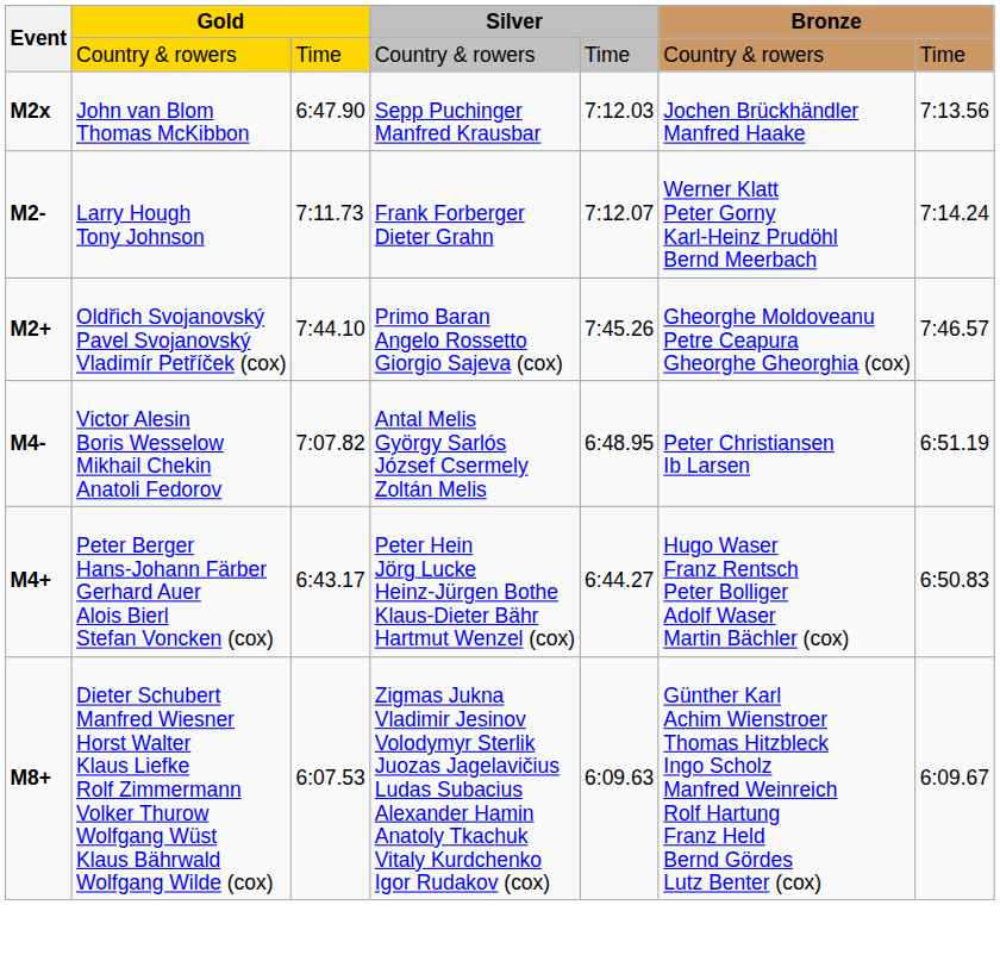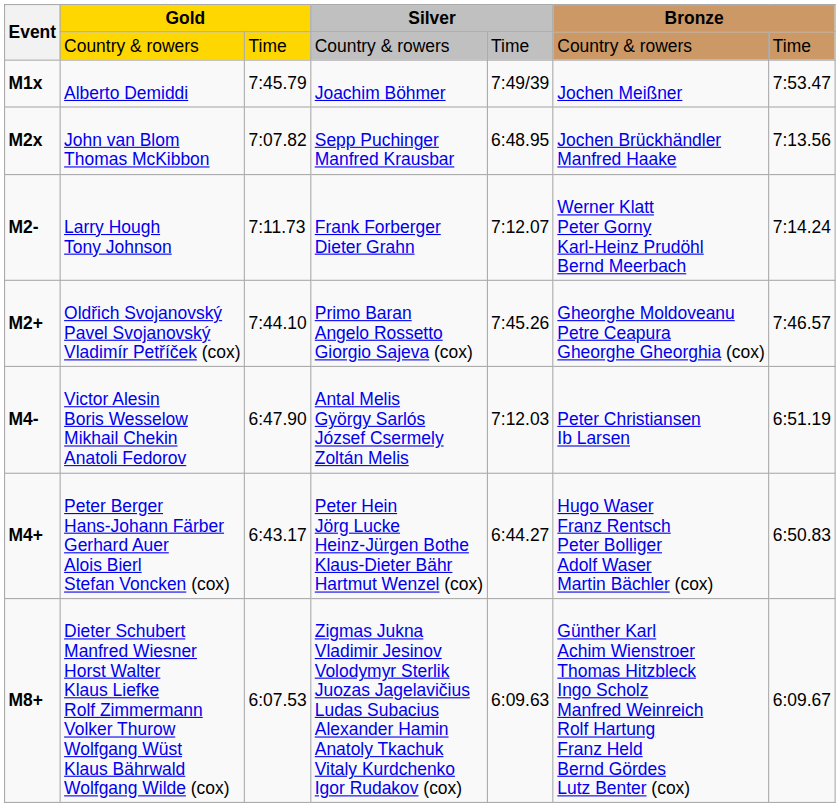 <table class="wikitable">
 <tr>
 <th rowspan="2">Event</th>
 <th colspan="2" style="background:gold;">Gold</th>
 <th colspan="2" style="background:silver;">Silver</th>
 <th colspan="2" style="background:#c96;">Bronze</th>
 </tr>
 <tr>
 <td style="background:gold;">Country & rowers</td>
 <td style="background:gold;">Time</td>
 <td style="background:silver;">Country & rowers</td>
 <td style="background:silver;">Time</td>
 <td style="background:#c96;">Country & rowers</td>
 <td style="background:#c96;">Time</td>
 </tr>
 <tr>
+<td><strong>M1x</strong></td>
+<td> <br> <a href='#'>Alberto Demiddi</a></td>
+<td>7:45.79</td>
+<td> <br> <a href='#'>Joachim Böhmer</a></td>
+<td>7:49/39</td>
+<td> <br> <a href='#'>Jochen Meißner</a></td>
+<td>7:53.47</td>
+</tr>
+<tr>
 <td><strong>M2x</strong></td>
 <td> <br> <a href='#'>John van Blom</a> <br> <a href='#'>Thomas McKibbon</a></td>
-<td>6:47.90</td>
+<td>7:07.82</td>
 <td> <br> <a href='#'>Sepp Puchinger</a> <br> <a href='#'>Manfred Krausbar</a></td>
-<td>7:12.03</td>
+<td>6:48.95</td>
 <td> <br> <a href='#'>Jochen Brückhändler</a> <br> <a href='#'>Manfred Haake</a></td>
 <td>7:13.56</td>
 </tr>
 <tr>
 <td><strong>M2-</strong></td>
 <td> <br> <a href='#'>Larry Hough</a> <br> <a href='#'>Tony Johnson</a></td>
 <td>7:11.73</td>
 <td> <br> <a href='#'>Frank Forberger</a> <br> <a href='#'>Dieter Grahn</a></td>
 <td>7:12.07</td>
 <td> <br> <a href='#'>Werner Klatt</a> <br> <a href='#'>Peter Gorny</a> <br> <a href='#'>Karl-Heinz Prudöhl</a> <br> <a href='#'>Bernd Meerbach</a></td>
 <td>7:14.24</td>
 </tr>
 <tr>
 <td><strong>M2+</strong></td>
 <td> <br> <a href='#'>Oldřich Svojanovský</a> <br> <a href='#'>Pavel Svojanovský</a> <br> <a href='#'>Vladimír Petříček</a> (cox)</td>
 <td>7:44.10</td>
 <td> <br> <a href='#'>Primo Baran</a> <br> <a href='#'>Angelo Rossetto</a> <br> <a href='#'>Giorgio Sajeva</a> (cox)</td>
 <td>7:45.26</td>
 <td> <br> <a href='#'>Gheorghe Moldoveanu</a> <br> <a href='#'>Petre Ceapura</a> <br> <a href='#'>Gheorghe Gheorghia</a> (cox)</td>
 <td>7:46.57</td>
 </tr>
 <tr>
 <td><strong>M4-</strong></td>
 <td> <br> <a href='#'>Victor Alesin</a> <br> <a href='#'>Boris Wesselow</a> <br> <a href='#'>Mikhail Chekin</a> <br> <a href='#'>Anatoli Fedorov</a></td>
-<td>7:07.82</td>
+<td>6:47.90</td>
 <td> <br> <a href='#'>Antal Melis</a> <br> <a href='#'>György Sarlós</a> <br> <a href='#'>József Csermely</a> <br> <a href='#'>Zoltán Melis</a></td>
-<td>6:48.95</td>
+<td>7:12.03</td>
 <td> <br> <a href='#'>Peter Christiansen</a> <br> <a href='#'>Ib Larsen</a></td>
 <td>6:51.19</td>
 </tr>
 <tr>
 <td><strong>M4+</strong></td>
 <td> <br> <a href='#'>Peter Berger</a> <br> <a href='#'>Hans-Johann Färber</a> <br> <a href='#'>Gerhard Auer</a> <br> <a href='#'>Alois Bierl</a> <br> <a href='#'>Stefan Voncken</a> (cox)</td>
 <td>6:43.17</td>
 <td> <br> <a href='#'>Peter Hein</a> <br> <a href='#'>Jörg Lucke</a> <br> <a href='#'>Heinz-Jürgen Bothe</a> <br> <a href='#'>Klaus-Dieter Bähr</a> <br> <a href='#'>Hartmut Wenzel</a> (cox)</td>
 <td>6:44.27</td>
 <td> <br> <a href='#'>Hugo Waser</a> <br> <a href='#'>Franz Rentsch</a> <br> <a href='#'>Peter Bolliger</a> <br> <a href='#'>Adolf Waser</a> <br> <a href='#'>Martin Bächler</a> (cox)</td>
 <td>6:50.83</td>
 </tr>
 <tr>
 <td><strong>M8+</strong></td>
 <td> <br> <a href='#'>Dieter Schubert</a> <br> <a href='#'>Manfred Wiesner</a> <br> <a href='#'>Horst Walter</a> <br> <a href='#'>Klaus Liefke</a> <br> <a href='#'>Rolf Zimmermann</a> <br> <a href='#'>Volker Thurow</a> <br> <a href='#'>Wolfgang Wüst</a> <br> <a href='#'>Klaus Bährwald</a> <br> <a href='#'>Wolfgang Wilde</a> (cox)</td>
 <td>6:07.53</td>
 <td> <br> <a href='#'>Zigmas Jukna</a> <br> <a href='#'>Vladimir Jesinov</a> <br> <a href='#'>Volodymyr Sterlik</a> <br> <a href='#'>Juozas Jagelavičius</a> <br> <a href='#'>Ludas Subacius</a> <br> <a href='#'>Alexander Hamin</a> <br> <a href='#'>Anatoly Tkachuk</a> <br> <a href='#'>Vitaly Kurdchenko</a> <br> <a href='#'>Igor Rudakov</a> (cox)</td>
 <td>6:09.63</td>
 <td> <br> <a href='#'>Günther Karl</a> <br> <a href='#'>Achim Wienstroer</a> <br> <a href='#'>Thomas Hitzbleck</a> <br> <a href='#'>Ingo Scholz</a> <br> <a href='#'>Manfred Weinreich</a> <br> <a href='#'>Rolf Hartung</a> <br> <a href='#'>Franz Held</a> <br> <a href='#'>Bernd Gördes</a> <br> <a href='#'>Lutz Benter</a> (cox)</td>
 <td>6:09.67</td>
 </tr>
 </table>
